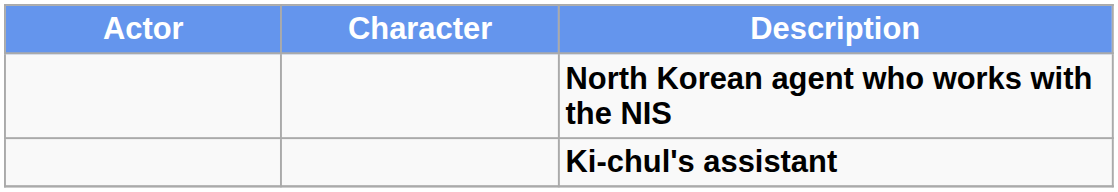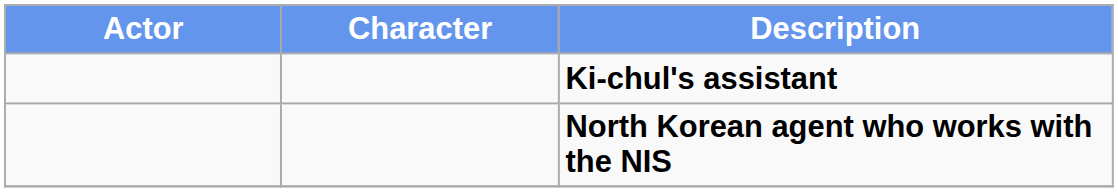 <table class="wikitable" style="width:65%">
 <tr style="background:cornflowerblue; color:white" align=center>
 <td style="width:25%"><strong>Actor</strong></td>
 <td style="width:25%"><strong>Character</strong></td>
 <td><strong>Description</strong></td>
 </tr>
 <tr>
 <td></td>
 <td></td>
-<td><strong>North Korean agent who works with the NIS</strong> <br></td>
+<td><strong>Ki-chul's assistant</strong> <br></td>
 </tr>
 <tr>
 <td></td>
 <td></td>
-<td><strong>Ki-chul's assistant</strong> <br></td>
+<td><strong>North Korean agent who works with the NIS</strong> <br></td>
 </tr>
 <tr>
 </tr>
 </table>
